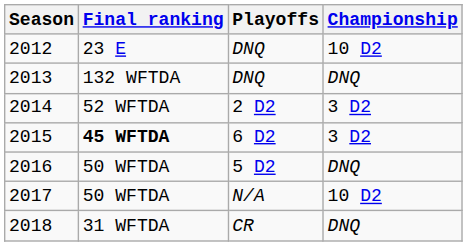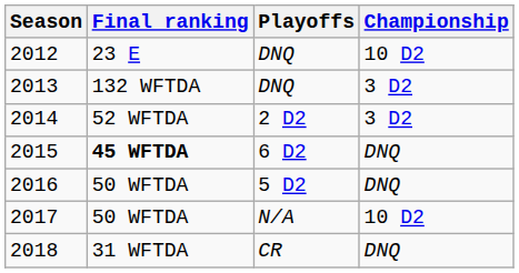 <table class="wikitable sortable">
 <tr>
 <th>Season</th>
 <th><a href='#'>Final ranking</a></th>
 <th>Playoffs</th>
 <th><a href='#'>Championship</a></th>
 </tr>
 <tr>
 <td>2012</td>
 <td>23 <a href='#'>E</a></td>
 <td><em>DNQ</em></td>
 <td>10 <a href='#'>D2</a></td>
 </tr>
 <tr>
 <td>2013</td>
 <td>132 WFTDA</td>
 <td><em>DNQ</em></td>
-<td><em>DNQ</em></td>
+<td>3 <a href='#'>D2</a></td>
 </tr>
 <tr>
 <td>2014</td>
 <td>52 WFTDA</td>
 <td>2 <a href='#'>D2</a></td>
 <td>3 <a href='#'>D2</a></td>
 </tr>
 <tr>
 <td>2015</td>
 <td><strong>45 WFTDA</strong></td>
 <td>6 <a href='#'>D2</a></td>
-<td>3 <a href='#'>D2</a></td>
+<td><em>DNQ</em></td>
 </tr>
 <tr>
 <td>2016</td>
 <td>50 WFTDA</td>
 <td>5 <a href='#'>D2</a></td>
 <td><em>DNQ</em></td>
 </tr>
 <tr>
 <td>2017</td>
 <td>50 WFTDA</td>
 <td><em>N/A</em></td>
 <td>10 <a href='#'>D2</a></td>
 </tr>
 <tr>
 <td>2018</td>
 <td>31 WFTDA</td>
 <td><em>CR</em></td>
 <td><em>DNQ</em></td>
 </tr>
 </table>
